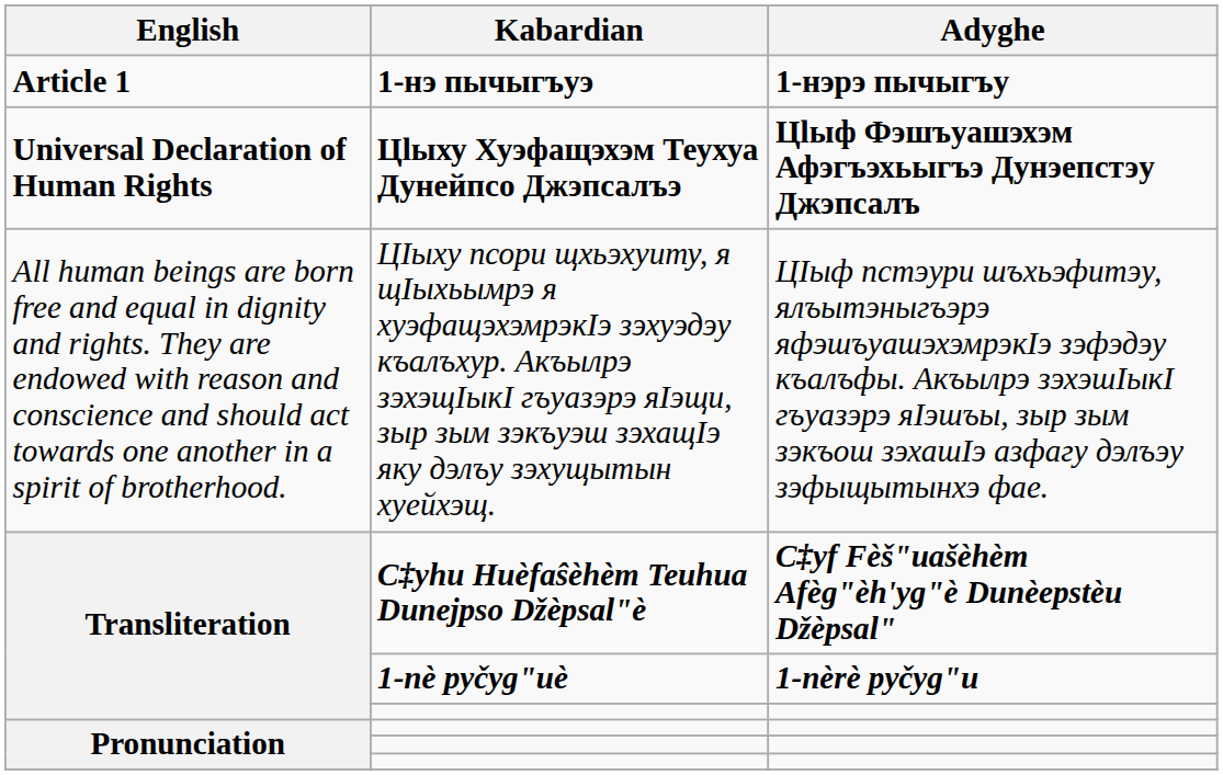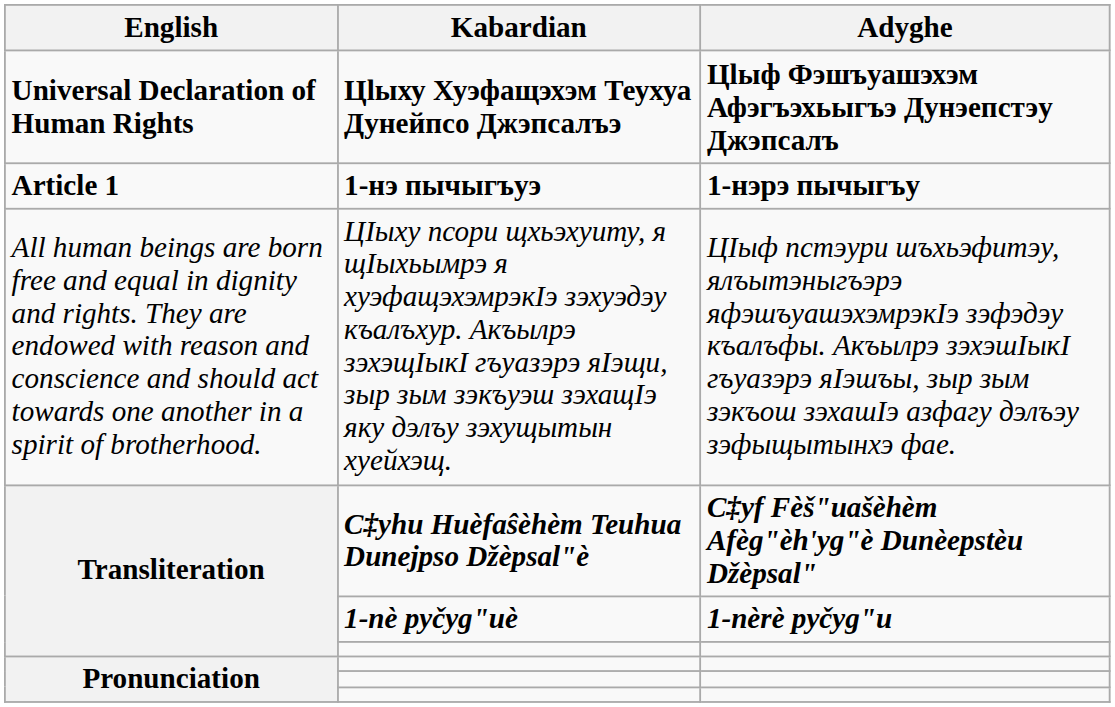 <table class="wikitable">
 <tr>
 <th>English</th>
 <th>Kabardian</th>
 <th>Adyghe</th>
 </tr>
 <tr>
+<td><strong>Universal Declaration of Human Rights</strong></td>
+<td><strong>Цӏыху Хуэфащэхэм Теухуа Дунейпсо Джэпсалъэ</strong></td>
+<td><strong>Цӏыф Фэшъуашэхэм Афэгъэхьыгъэ Дунэепстэу Джэпсалъ</strong></td>
+</tr>
+<tr>
 <td><strong>Article 1</strong></td>
 <td><strong>1-нэ пычыгъуэ</strong></td>
 <td><strong>1-нэрэ пычыгъу</strong></td>
-</tr>
-<tr>
-<td><strong>Universal Declaration of Human Rights</strong></td>
-<td><strong>Цӏыху Хуэфащэхэм Теухуа Дунейпсо Джэпсалъэ</strong></td>
-<td><strong>Цӏыф Фэшъуашэхэм Афэгъэхьыгъэ Дунэепстэу Джэпсалъ</strong></td>
 </tr>
 <tr>
 <td><em>All human beings are born free and equal in dignity and rights. They are endowed with reason and conscience and should act towards one another in a spirit of brotherhood.</em></td>
 <td><em>ЦӀыху псори щхьэхуиту, я щӀыхьымрэ я хуэфащэхэмрэкӀэ зэхуэдэу къалъхур. Акъылрэ зэхэщӀыкӀ гъуазэрэ яӀэщи, зыр зым зэкъуэш зэхащІэ яку дэлъу зэхущытын хуейхэщ.</em></td>
 <td><em>ЦӀыф пстэури шъхьэфитэу, ялъытэныгъэрэ яфэшъуашэхэмрэкӀэ зэфэдэу къалъфы. Акъылрэ зэхэшӀыкӀ гъуазэрэ яӀэшъы, зыр зым зэкъош зэхашІэ азфагу дэлъэу зэфыщытынхэ фае.</em></td>
 </tr>
 <tr>
 <th rowspan=3>Transliteration</th>
 <td><strong><em>C‡yhu Huèfaŝèhèm Teuhua Dunejpso Džèpsalʺè</em></strong></td>
 <td><strong><em>C‡yf Fèšʺuašèhèm Afègʺèhʹygʺè Dunèepstèu Džèpsalʺ</em></strong></td>
 </tr>
 <tr>
 <td><strong><em>1-nè pyčygʺuè</em></strong></td>
 <td><strong><em>1-nèrè pyčygʺu</em></strong></td>
 </tr>
 <tr>
 <td></td>
 <td></td>
 </tr>
 <tr>
 <th rowspan=3>Pronunciation</th>
 <td></td>
 <td></td>
 </tr>
 <tr>
 <td></td>
 <td></td>
 </tr>
 <tr>
 <td></td>
 <td></td>
 </tr>
 </table>
